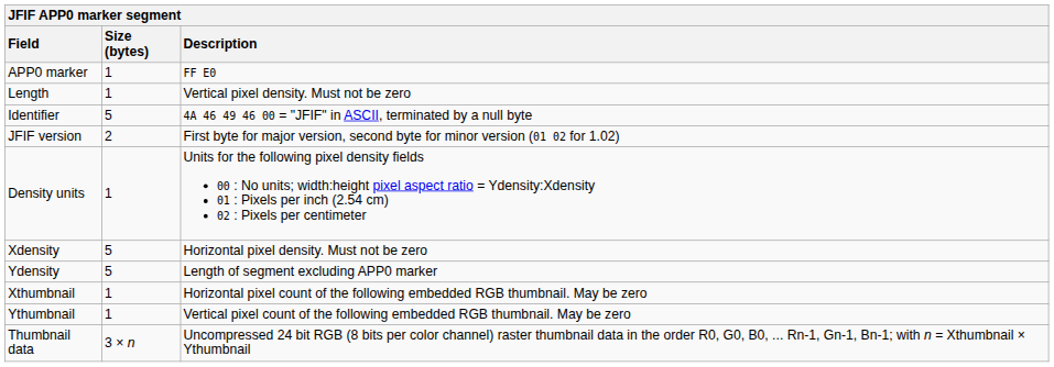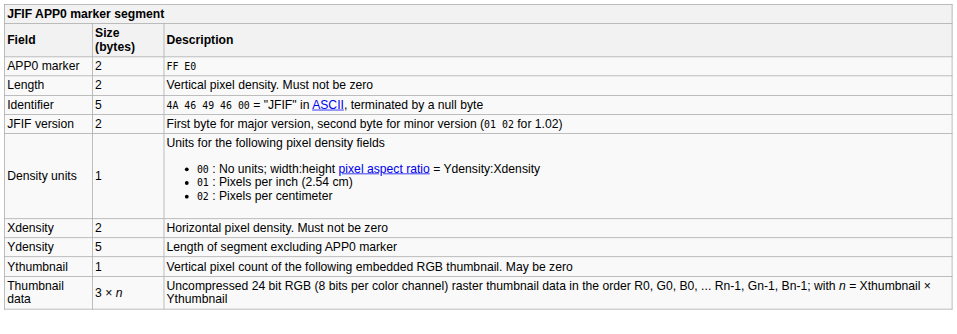 <table class="wikitable">
 <tr>
 <th colspan="3" style="text-align:left">JFIF APP0 marker segment</th>
 </tr>
 <tr>
 <th style="text-align:left">Field</th>
 <th style="text-align:left">Size (bytes)</th>
 <th style="text-align:left">Description</th>
 </tr>
 <tr>
 <td>APP0 marker</td>
-<td>1</td>
+<td>2</td>
 <td><code>FF E0</code></td>
 </tr>
 <tr>
 <td>Length</td>
-<td>1</td>
+<td>2</td>
 <td>Vertical pixel density. Must not be zero</td>
 </tr>
 <tr>
 <td>Identifier</td>
 <td>5</td>
 <td><code>4A 46 49 46 00</code> = "JFIF" in <a href='#'>ASCII</a>, terminated by a null byte</td>
 </tr>
 <tr>
 <td>JFIF version</td>
 <td>2</td>
 <td>First byte for major version, second byte for minor version (<code>01 02</code> for 1.02)</td>
 </tr>
 <tr>
 <td>Density units</td>
 <td>1</td>
 <td>Units for the following pixel density fields<br><ul><li><code>00</code> : No units; width:height <a href='#'>pixel aspect ratio</a> = Ydensity:Xdensity</li><li><code>01</code> : Pixels per inch (2.54 cm)</li><li><code>02</code> : Pixels per centimeter</li></ul></td>
 </tr>
 <tr>
 <td>Xdensity</td>
-<td>5</td>
+<td>2</td>
 <td>Horizontal pixel density. Must not be zero</td>
 </tr>
 <tr>
 <td>Ydensity</td>
 <td>5</td>
 <td>Length of segment excluding APP0 marker</td>
-</tr>
-<tr>
-<td>Xthumbnail</td>
-<td>1</td>
-<td>Horizontal pixel count of the following embedded RGB thumbnail. May be zero</td>
 </tr>
 <tr>
 <td>Ythumbnail</td>
 <td>1</td>
 <td>Vertical pixel count of the following embedded RGB thumbnail. May be zero</td>
 </tr>
 <tr>
 <td>Thumbnail data</td>
 <td>3 × <em>n</em></td>
 <td>Uncompressed 24 bit RGB (8 bits per color channel) raster thumbnail data in the order R0, G0, B0, ... Rn-1, Gn-1, Bn-1; with <em>n</em> = Xthumbnail × Ythumbnail</td>
 </tr>
 </table>
